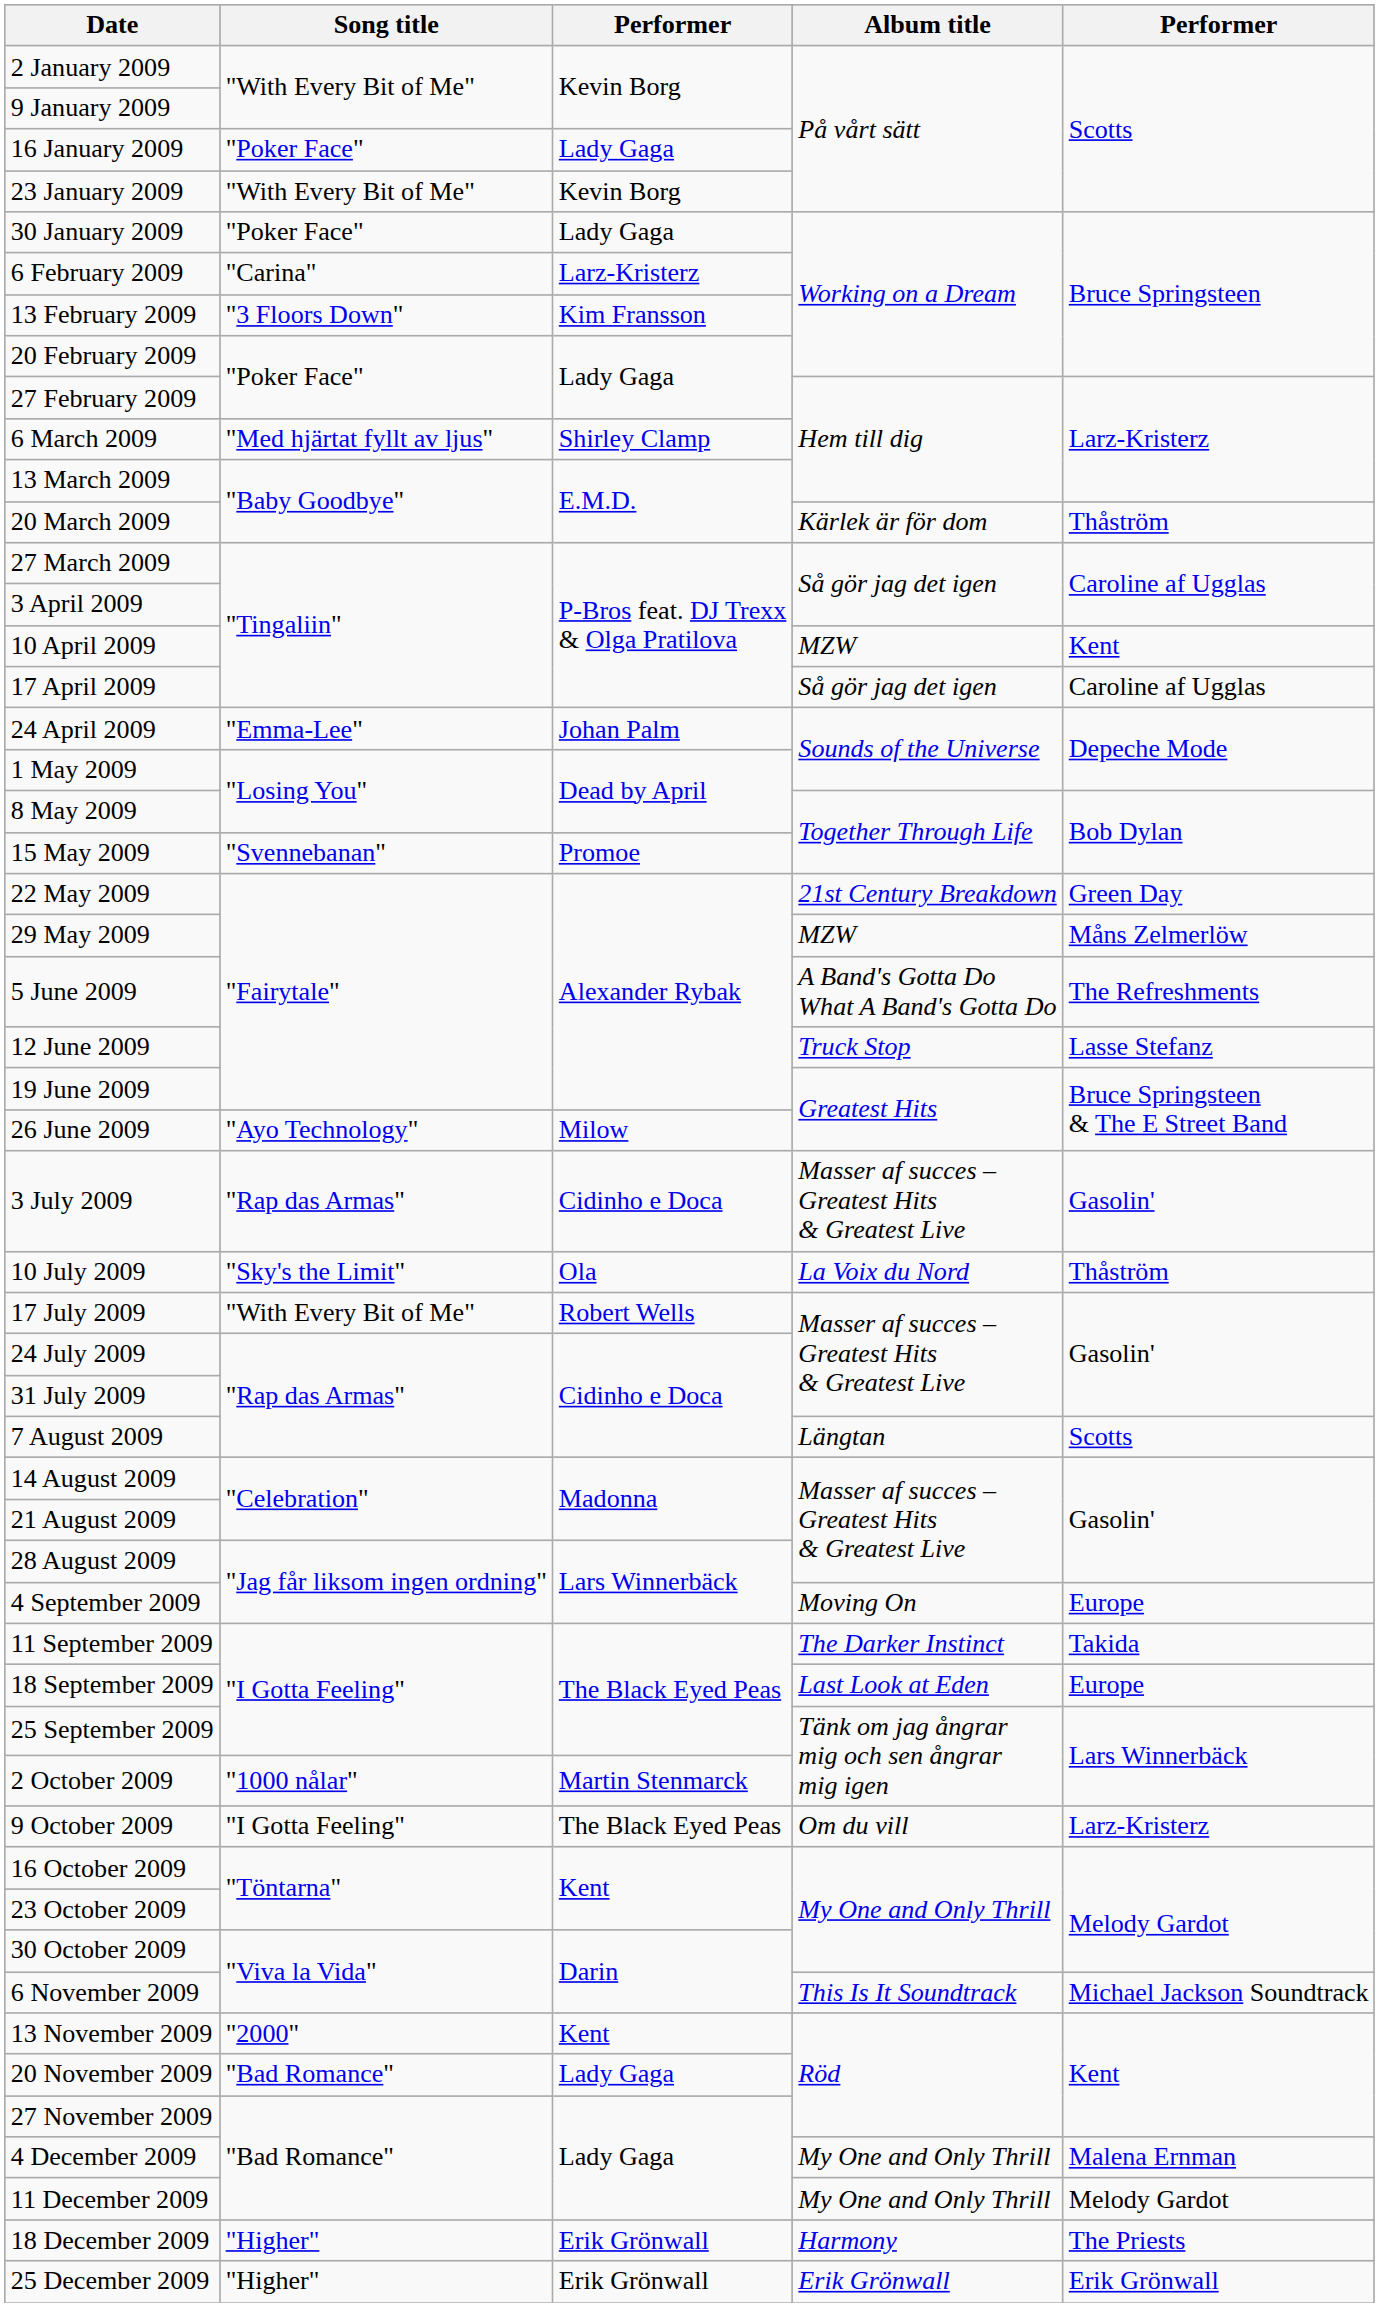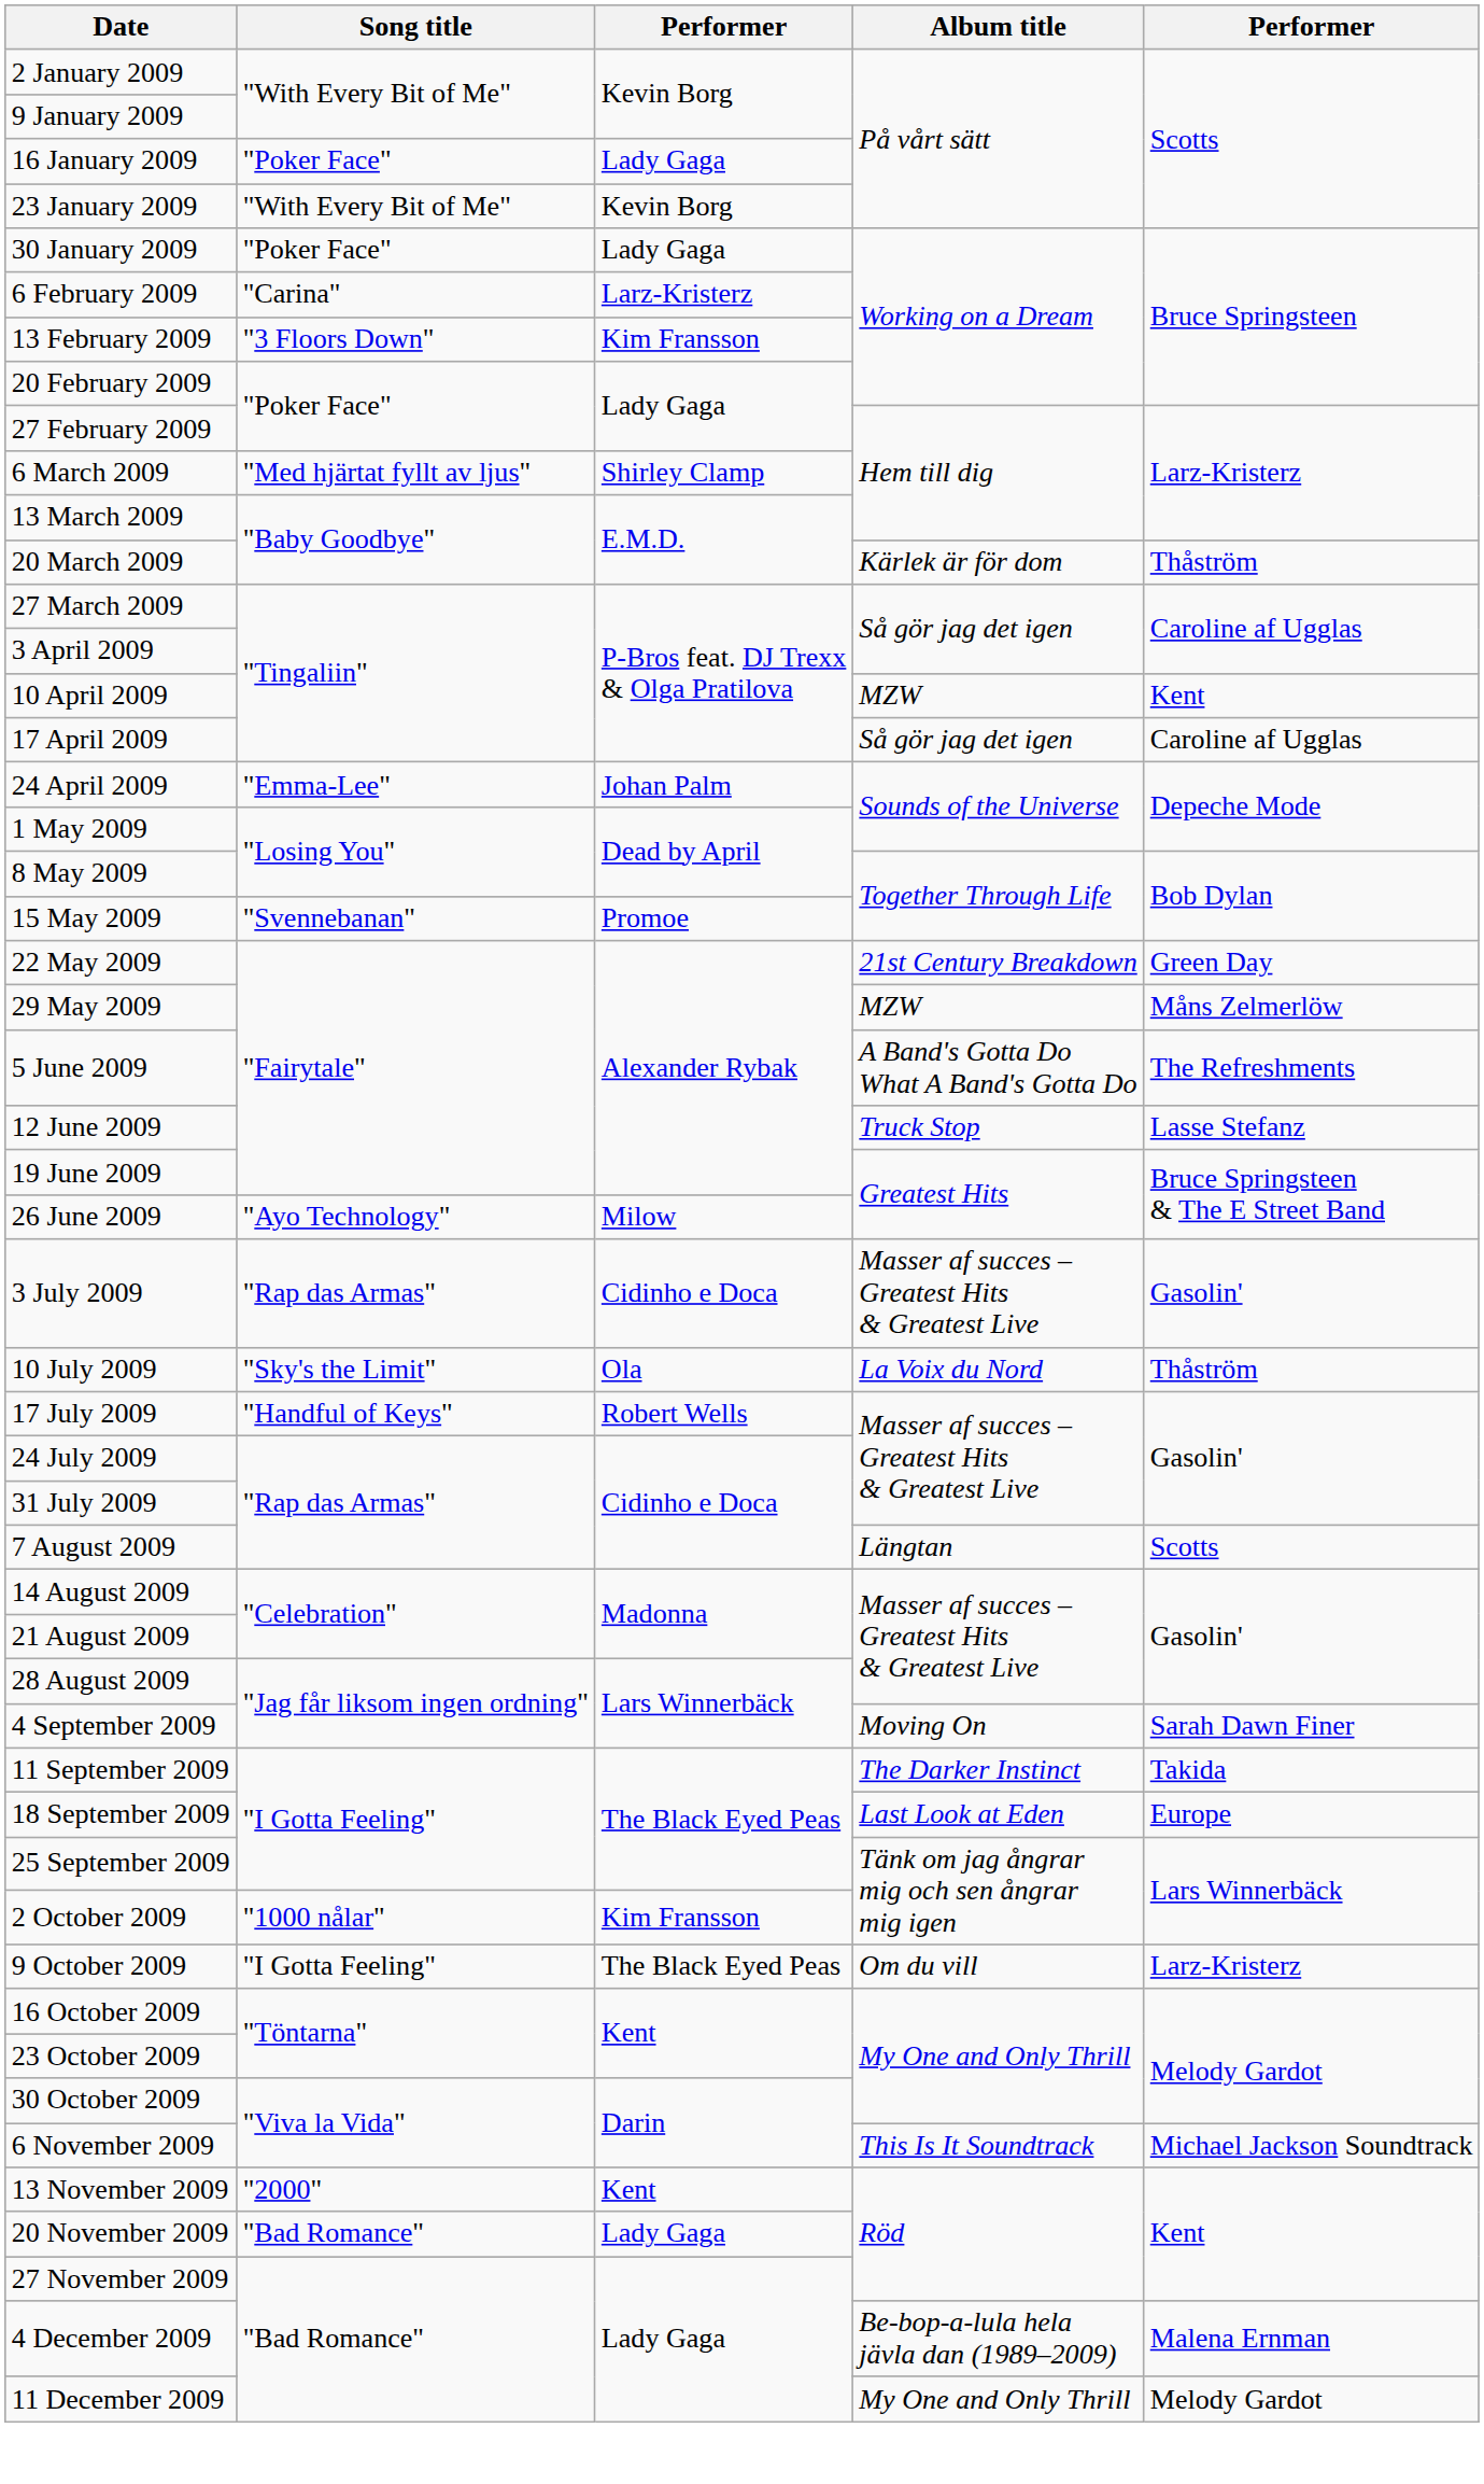 <table class="wikitable">
 <tr>
 <th>Date</th>
 <th>Song title</th>
 <th>Performer</th>
 <th>Album title</th>
 <th>Performer</th>
 </tr>
 <tr>
 <td>2 January 2009</td>
 <td rowspan="2">"With Every Bit of Me"</td>
 <td rowspan="2">Kevin Borg</td>
 <td rowspan="4"><em>På vårt sätt</em></td>
 <td rowspan="4"><a href='#'>Scotts</a></td>
 </tr>
 <tr>
 <td>9 January 2009</td>
 </tr>
 <tr>
 <td>16 January 2009</td>
 <td>"<a href='#'>Poker Face</a>"</td>
 <td><a href='#'>Lady Gaga</a></td>
 </tr>
 <tr>
 <td>23 January 2009</td>
 <td>"With Every Bit of Me"</td>
 <td>Kevin Borg</td>
 </tr>
 <tr>
 <td>30 January 2009</td>
 <td>"Poker Face"</td>
 <td>Lady Gaga</td>
 <td rowspan="4"><em><a href='#'>Working on a Dream</a></em></td>
 <td rowspan="4"><a href='#'>Bruce Springsteen</a></td>
 </tr>
 <tr>
 <td>6 February 2009</td>
 <td>"Carina"</td>
 <td><a href='#'>Larz-Kristerz</a></td>
 </tr>
 <tr>
 <td>13 February 2009</td>
 <td>"<a href='#'>3 Floors Down</a>"</td>
 <td><a href='#'>Kim Fransson</a></td>
 </tr>
 <tr>
 <td>20 February 2009</td>
 <td rowspan="2">"Poker Face"</td>
 <td rowspan="2">Lady Gaga</td>
 </tr>
 <tr>
 <td>27 February 2009</td>
 <td rowspan="3"><em>Hem till dig</em></td>
 <td rowspan="3"><a href='#'>Larz-Kristerz</a></td>
 </tr>
 <tr>
 <td>6 March 2009</td>
 <td>"<a href='#'>Med hjärtat fyllt av ljus</a>"</td>
 <td><a href='#'>Shirley Clamp</a></td>
 </tr>
 <tr>
 <td>13 March 2009</td>
 <td rowspan="2">"<a href='#'>Baby Goodbye</a>"</td>
 <td rowspan="2"><a href='#'>E.M.D.</a></td>
 </tr>
 <tr>
 <td>20 March 2009</td>
 <td><em>Kärlek är för dom</em></td>
 <td><a href='#'>Thåström</a></td>
 </tr>
 <tr>
 <td>27 March 2009</td>
 <td rowspan="4">"<a href='#'>Tingaliin</a>"</td>
 <td rowspan="4"><a href='#'>P-Bros</a> feat. <a href='#'>DJ Trexx</a> <br>& <a href='#'>Olga Pratilova</a></td>
 <td rowspan="2"><em>Så gör jag det igen</em></td>
 <td rowspan="2"><a href='#'>Caroline af Ugglas</a></td>
 </tr>
 <tr>
 <td>3 April 2009</td>
 </tr>
 <tr>
 <td>10 April 2009</td>
 <td><em>MZW</em></td>
 <td><a href='#'>Kent</a></td>
 </tr>
 <tr>
 <td>17 April 2009</td>
 <td><em>Så gör jag det igen</em></td>
 <td>Caroline af Ugglas</td>
 </tr>
 <tr>
 <td>24 April 2009</td>
 <td>"<a href='#'>Emma-Lee</a>"</td>
 <td><a href='#'>Johan Palm</a></td>
 <td rowspan="2"><em><a href='#'>Sounds of the Universe</a></em></td>
 <td rowspan="2"><a href='#'>Depeche Mode</a></td>
 </tr>
 <tr>
 <td>1 May 2009</td>
 <td rowspan="2">"<a href='#'>Losing You</a>"</td>
 <td rowspan="2"><a href='#'>Dead by April</a></td>
 </tr>
 <tr>
 <td>8 May 2009</td>
 <td rowspan="2"><em><a href='#'>Together Through Life</a></em></td>
 <td rowspan="2"><a href='#'>Bob Dylan</a></td>
 </tr>
 <tr>
 <td>15 May 2009</td>
 <td>"<a href='#'>Svennebanan</a>"</td>
 <td><a href='#'>Promoe</a></td>
 </tr>
 <tr>
 <td>22 May 2009</td>
 <td rowspan="5">"<a href='#'>Fairytale</a>"</td>
 <td rowspan="5"><a href='#'>Alexander Rybak</a></td>
 <td><em><a href='#'>21st Century Breakdown</a></em></td>
 <td><a href='#'>Green Day</a></td>
 </tr>
 <tr>
 <td>29 May 2009</td>
 <td><em>MZW</em></td>
 <td><a href='#'>Måns Zelmerlöw</a></td>
 </tr>
 <tr>
 <td>5 June 2009</td>
 <td><em>A Band's Gotta Do <br>What A Band's Gotta Do</em></td>
 <td><a href='#'>The Refreshments</a></td>
 </tr>
 <tr>
 <td>12 June 2009</td>
 <td><em><a href='#'>Truck Stop</a></em></td>
 <td><a href='#'>Lasse Stefanz</a></td>
 </tr>
 <tr>
 <td>19 June 2009</td>
 <td rowspan="2"><em><a href='#'>Greatest Hits</a></em></td>
 <td rowspan="2"><a href='#'>Bruce Springsteen</a> <br>& <a href='#'>The E Street Band</a></td>
 </tr>
 <tr>
 <td>26 June 2009</td>
 <td>"<a href='#'>Ayo Technology</a>"</td>
 <td><a href='#'>Milow</a></td>
 </tr>
 <tr>
 <td>3 July 2009</td>
 <td>"<a href='#'>Rap das Armas</a>"</td>
 <td><a href='#'>Cidinho e Doca</a></td>
 <td><em>Masser af succes – <br> Greatest Hits <br>& Greatest Live</em></td>
 <td><a href='#'>Gasolin'</a></td>
 </tr>
 <tr>
 <td>10 July 2009</td>
 <td>"<a href='#'>Sky's the Limit</a>"</td>
 <td><a href='#'>Ola</a></td>
 <td><em><a href='#'>La Voix du Nord</a></em></td>
 <td><a href='#'>Thåström</a></td>
 </tr>
 <tr>
 <td>17 July 2009</td>
-<td>"With Every Bit of Me"</td>
+<td>"<a href='#'>Handful of Keys</a>"</td>
 <td><a href='#'>Robert Wells</a></td>
 <td rowspan="3"><em>Masser af succes – <br> Greatest Hits <br>& Greatest Live</em></td>
 <td rowspan="3">Gasolin'</td>
 </tr>
 <tr>
 <td>24 July 2009</td>
 <td rowspan="3">"<a href='#'>Rap das Armas</a>"</td>
 <td rowspan="3"><a href='#'>Cidinho e Doca</a></td>
 </tr>
 <tr>
 <td>31 July 2009</td>
 </tr>
 <tr>
 <td>7 August 2009</td>
 <td><em>Längtan</em></td>
 <td><a href='#'>Scotts</a></td>
 </tr>
 <tr>
 <td>14 August 2009</td>
 <td rowspan="2">"<a href='#'>Celebration</a>"</td>
 <td rowspan="2"><a href='#'>Madonna</a></td>
 <td rowspan="3"><em>Masser af succes – <br> Greatest Hits <br>& Greatest Live</em></td>
 <td rowspan="3">Gasolin'</td>
 </tr>
 <tr>
 <td>21 August 2009</td>
 </tr>
 <tr>
 <td>28 August 2009</td>
 <td rowspan="2">"<a href='#'>Jag får liksom ingen ordning</a>"</td>
 <td rowspan="2"><a href='#'>Lars Winnerbäck</a></td>
 </tr>
 <tr>
 <td>4 September 2009</td>
 <td><em>Moving On</em></td>
-<td><a href='#'>Europe</a></td>
+<td><a href='#'>Sarah Dawn Finer</a></td>
 </tr>
 <tr>
 <td>11 September 2009</td>
 <td rowspan="3">"<a href='#'>I Gotta Feeling</a>"</td>
 <td rowspan="3"><a href='#'>The Black Eyed Peas</a></td>
 <td><em><a href='#'>The Darker Instinct</a></em></td>
 <td><a href='#'>Takida</a></td>
 </tr>
 <tr>
 <td>18 September 2009</td>
 <td><em><a href='#'>Last Look at Eden</a></em></td>
 <td><a href='#'>Europe</a></td>
 </tr>
 <tr>
 <td>25 September 2009</td>
 <td rowspan="2"><em>Tänk om jag ångrar <br>mig och sen ångrar <br>mig igen</em></td>
 <td rowspan="2"><a href='#'>Lars Winnerbäck</a></td>
 </tr>
 <tr>
 <td>2 October 2009</td>
 <td>"<a href='#'>1000 nålar</a>"</td>
-<td><a href='#'>Martin Stenmarck</a></td>
+<td><a href='#'>Kim Fransson</a></td>
 </tr>
 <tr>
 <td>9 October 2009</td>
 <td>"I Gotta Feeling"</td>
 <td>The Black Eyed Peas</td>
 <td><em>Om du vill</em></td>
 <td><a href='#'>Larz-Kristerz</a></td>
 </tr>
 <tr>
 <td>16 October 2009</td>
 <td rowspan="2">"<a href='#'>Töntarna</a>"</td>
 <td rowspan="2"><a href='#'>Kent</a></td>
 <td rowspan="3"><em><a href='#'>My One and Only Thrill</a></em></td>
 <td rowspan="3"><br><a href='#'>Melody Gardot</a></td>
 </tr>
 <tr>
 <td>23 October 2009</td>
 </tr>
 <tr>
 <td>30 October 2009</td>
 <td rowspan="2">"<a href='#'>Viva la Vida</a>"</td>
 <td rowspan="2"><a href='#'>Darin</a></td>
 </tr>
 <tr>
 <td>6 November 2009</td>
 <td><em><a href='#'>This Is It Soundtrack</a></em></td>
 <td><a href='#'>Michael Jackson</a> Soundtrack</td>
 </tr>
 <tr>
 <td>13 November 2009</td>
 <td>"<a href='#'>2000</a>"</td>
 <td><a href='#'>Kent</a></td>
 <td rowspan="3"><em><a href='#'>Röd</a></em></td>
 <td rowspan="3"><a href='#'>Kent</a></td>
 </tr>
 <tr>
 <td>20 November 2009</td>
 <td>"<a href='#'>Bad Romance</a>"</td>
 <td><a href='#'>Lady Gaga</a></td>
 </tr>
 <tr>
 <td>27 November 2009</td>
 <td rowspan="3">"Bad Romance"</td>
 <td rowspan="3">Lady Gaga</td>
 </tr>
 <tr>
 <td>4 December 2009</td>
-<td><em>My One and Only Thrill</em></td>
+<td><em>Be-bop-a-lula hela <br>jävla dan (1989–2009)</em></td>
 <td><a href='#'>Malena Ernman</a></td>
 </tr>
 <tr>
 <td>11 December 2009</td>
 <td><em>My One and Only Thrill</em></td>
 <td>Melody Gardot</td>
 </tr>
-<tr>
-<td>18 December 2009</td>
-<td><a href='#'>"Higher"</a></td>
-<td><a href='#'>Erik Grönwall</a></td>
-<td><em><a href='#'>Harmony</a></em></td>
-<td><a href='#'>The Priests</a></td>
-</tr>
-<tr>
-<td>25 December 2009</td>
-<td>"Higher"</td>
-<td>Erik Grönwall</td>
-<td><em><a href='#'>Erik Grönwall</a></em></td>
-<td><a href='#'>Erik Grönwall</a></td>
-</tr>
 </table>
